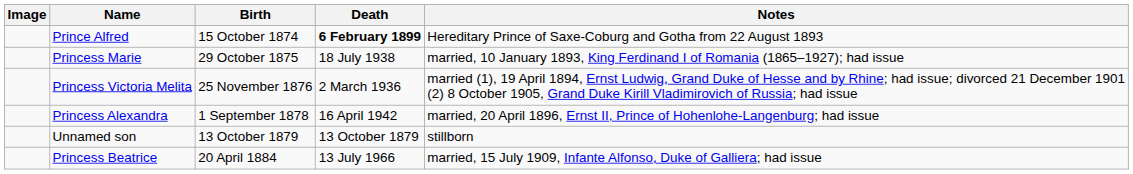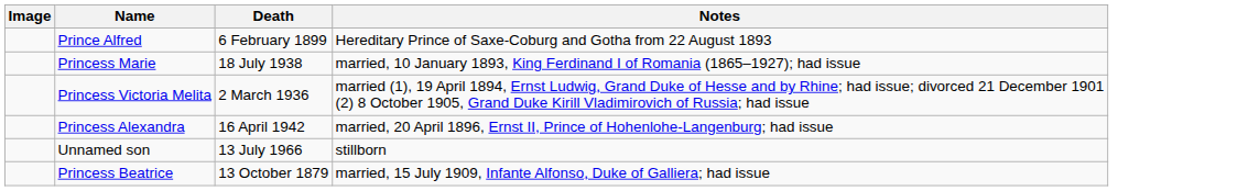 <table class="wikitable">
 <tr style="background:#cccccc;">
 <th>Image</th>
 <th>Name</th>
-<th>Birth</th>
 <th>Death</th>
 <th>Notes</th>
 </tr>
 <tr>
 <td></td>
 <td><a href='#'>Prince Alfred</a></td>
-<td>15 October 1874</td>
-<td><strong>6 February 1899</strong></td>
+<td>6 February 1899</td>
 <td>Hereditary Prince of Saxe-Coburg and Gotha from 22 August 1893</td>
 </tr>
 <tr>
 <td></td>
 <td><a href='#'>Princess Marie</a></td>
-<td>29 October 1875</td>
 <td>18 July 1938</td>
 <td>married, 10 January 1893, <a href='#'>King Ferdinand I of Romania</a> (1865–1927); had issue</td>
 </tr>
 <tr>
 <td></td>
 <td><a href='#'>Princess Victoria Melita</a></td>
-<td>25 November 1876</td>
 <td>2 March 1936</td>
 <td>married (1), 19 April 1894, <a href='#'>Ernst Ludwig, Grand Duke of Hesse and by Rhine</a>; had issue; divorced 21 December 1901<br>(2) 8 October 1905, <a href='#'>Grand Duke Kirill Vladimirovich of Russia</a>; had issue</td>
 </tr>
 <tr>
 <td></td>
 <td><a href='#'>Princess Alexandra</a></td>
-<td>1 September 1878</td>
 <td>16 April 1942</td>
 <td>married, 20 April 1896, <a href='#'>Ernst II, Prince of Hohenlohe-Langenburg</a>; had issue</td>
 </tr>
 <tr>
 <td></td>
 <td>Unnamed son</td>
-<td>13 October 1879</td>
-<td>13 October 1879</td>
+<td>13 July 1966</td>
 <td>stillborn</td>
 </tr>
 <tr>
 <td></td>
 <td><a href='#'>Princess Beatrice</a></td>
-<td>20 April 1884</td>
-<td>13 July 1966</td>
+<td>13 October 1879</td>
 <td>married, 15 July 1909, <a href='#'>Infante Alfonso, Duke of Galliera</a>; had issue</td>
 </tr>
 </table>
